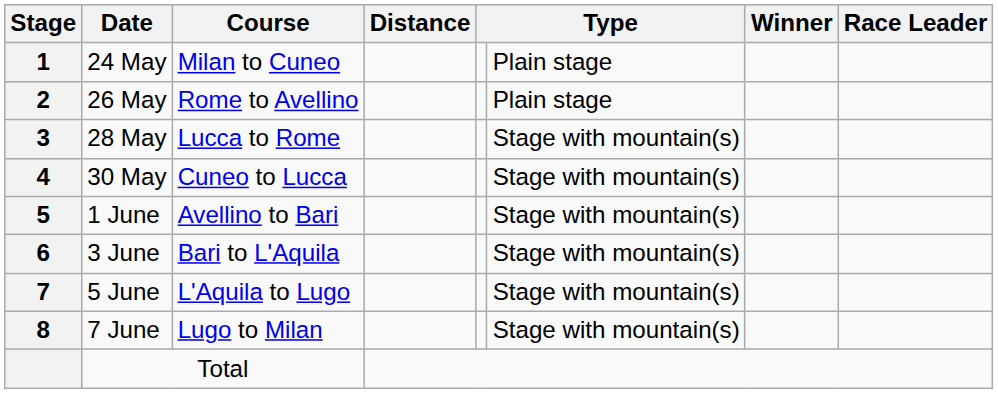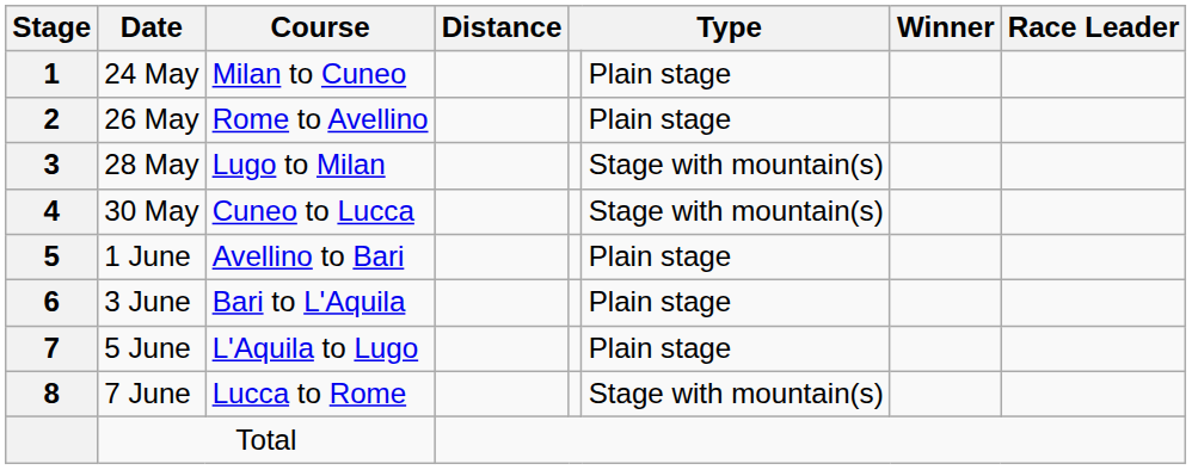 <table class="wikitable">
 <tr style="background:#efefef;">
 <th>Stage</th>
 <th>Date</th>
 <th>Course</th>
 <th>Distance</th>
 <th colspan="2">Type</th>
 <th>Winner</th>
 <th>Race Leader</th>
 </tr>
 <tr>
 <th style="text-align:center">1</th>
 <td>24 May</td>
 <td><a href='#'>Milan</a> to <a href='#'>Cuneo</a></td>
 <td style="text-align:center"></td>
 <td style="text-align:center;"></td>
 <td>Plain stage</td>
 <td></td>
 <td></td>
 </tr>
 <tr>
 <th style="text-align:center">2</th>
 <td>26 May</td>
 <td><a href='#'>Rome</a> to <a href='#'>Avellino</a></td>
 <td style="text-align:center"></td>
 <td style="text-align:center;"></td>
 <td>Plain stage</td>
 <td></td>
 <td></td>
 </tr>
 <tr>
 <th style="text-align:center">3</th>
 <td>28 May</td>
-<td><a href='#'>Lucca</a> to <a href='#'>Rome</a></td>
+<td><a href='#'>Lugo</a> to <a href='#'>Milan</a></td>
 <td style="text-align:center"></td>
 <td style="text-align:center;"></td>
 <td>Stage with mountain(s)</td>
 <td></td>
 <td></td>
 </tr>
 <tr>
 <th style="text-align:center">4</th>
 <td>30 May</td>
 <td><a href='#'>Cuneo</a> to <a href='#'>Lucca</a></td>
 <td style="text-align:center"></td>
 <td style="text-align:center;"></td>
 <td>Stage with mountain(s)</td>
 <td></td>
 <td></td>
 </tr>
 <tr>
 <th style="text-align:center">5</th>
 <td>1 June</td>
 <td><a href='#'>Avellino</a> to <a href='#'>Bari</a></td>
 <td style="text-align:center"></td>
 <td style="text-align:center;"></td>
-<td>Stage with mountain(s)</td>
+<td>Plain stage</td>
 <td></td>
 <td></td>
 </tr>
 <tr>
 <th style="text-align:center">6</th>
 <td>3 June</td>
 <td><a href='#'>Bari</a> to <a href='#'>L'Aquila</a></td>
 <td style="text-align:center"></td>
 <td style="text-align:center;"></td>
-<td>Stage with mountain(s)</td>
+<td>Plain stage</td>
 <td></td>
 <td></td>
 </tr>
 <tr>
 <th style="text-align:center">7</th>
 <td>5 June</td>
 <td><a href='#'>L'Aquila</a> to <a href='#'>Lugo</a></td>
 <td style="text-align:center"></td>
 <td style="text-align:center;"></td>
-<td>Stage with mountain(s)</td>
+<td>Plain stage</td>
 <td></td>
 <td></td>
 </tr>
 <tr>
 <th style="text-align:center">8</th>
 <td>7 June</td>
-<td><a href='#'>Lugo</a> to <a href='#'>Milan</a></td>
+<td><a href='#'>Lucca</a> to <a href='#'>Rome</a></td>
 <td style="text-align:center"></td>
 <td style="text-align:center;"></td>
 <td>Stage with mountain(s)</td>
 <td></td>
 <td></td>
 </tr>
 <tr>
 <th></th>
 <td colspan="2" style="text-align:center;">Total</td>
 <td colspan="5" style="text-align:center;"></td>
 </tr>
 </table>
